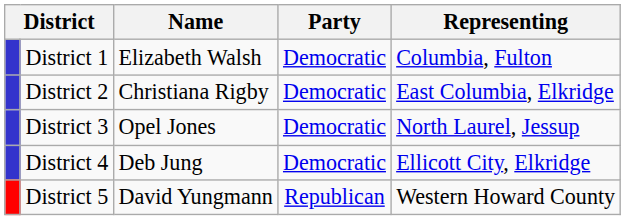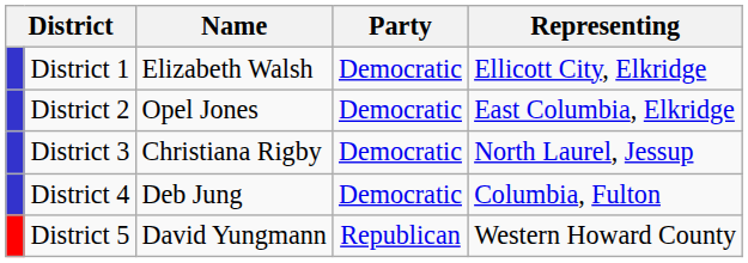 <table class=wikitable>
 <tr>
 <th colspan="2"  style="text-align:center; vertical-align:bottom;">District</th>
 <th align=center>Name</th>
 <th valign=bottom>Party</th>
 <th valign=bottom>Representing</th>
 </tr>
 <tr>
 <td style="background:#33c;"> </td>
 <td>District 1</td>
 <td>Elizabeth Walsh</td>
 <td align=center><a href='#'>Democratic</a></td>
-<td><a href='#'>Columbia</a>, <a href='#'>Fulton</a></td>
+<td><a href='#'>Ellicott City</a>, <a href='#'>Elkridge</a></td>
 </tr>
 <tr>
 <td style="background:#33c;"> </td>
 <td>District 2</td>
-<td>Christiana Rigby</td>
+<td>Opel Jones</td>
 <td align=center><a href='#'>Democratic</a></td>
 <td><a href='#'>East Columbia</a>, <a href='#'>Elkridge</a></td>
 </tr>
 <tr>
 <td style="background:#33c;"> </td>
 <td>District 3</td>
-<td>Opel Jones</td>
+<td>Christiana Rigby</td>
 <td align=center><a href='#'>Democratic</a></td>
 <td><a href='#'>North Laurel</a>, <a href='#'>Jessup</a></td>
 </tr>
 <tr>
 <td style="background:#33c;"> </td>
 <td>District 4</td>
 <td>Deb Jung</td>
 <td align=center><a href='#'>Democratic</a></td>
-<td><a href='#'>Ellicott City</a>, <a href='#'>Elkridge</a></td>
+<td><a href='#'>Columbia</a>, <a href='#'>Fulton</a></td>
 </tr>
 <tr>
 <td bgcolor=red> </td>
 <td>District 5</td>
 <td>David Yungmann</td>
 <td align=center><a href='#'>Republican</a></td>
 <td>Western Howard County</td>
 </tr>
 </table>
